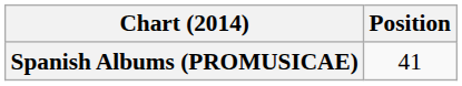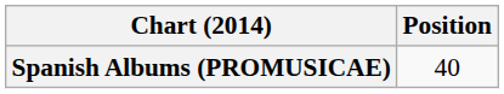 <table class="wikitable plainrowheaders" style="text-align:center">
 <tr>
 <th scope="col">Chart (2014)</th>
 <th scope="col">Position</th>
 </tr>
 <tr>
 <th scope="row">Spanish Albums (PROMUSICAE)</th>
-<td>41</td>
+<td>40</td>
 </tr>
 </table>
